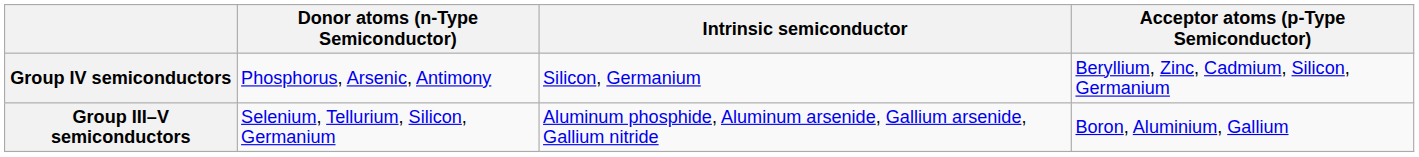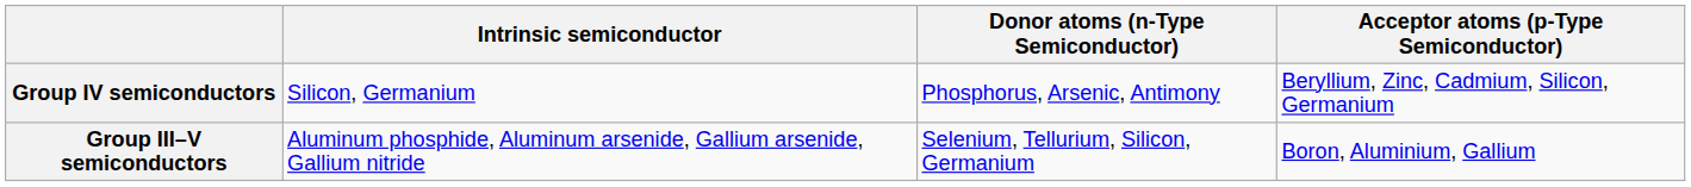 <table class="wikitable">
 <tr>
 <th></th>
+<th>Intrinsic semiconductor</th>
 <th>Donor atoms (n-Type Semiconductor)</th>
-<th>Intrinsic semiconductor</th>
 <th>Acceptor atoms (p-Type Semiconductor)</th>
 </tr>
 <tr>
 <th>Group IV semiconductors</th>
+<td><a href='#'>Silicon</a>, <a href='#'>Germanium</a></td>
 <td><a href='#'>Phosphorus</a>, <a href='#'>Arsenic</a>, <a href='#'>Antimony</a></td>
-<td><a href='#'>Silicon</a>, <a href='#'>Germanium</a></td>
 <td><a href='#'>Beryllium</a>, <a href='#'>Zinc</a>, <a href='#'>Cadmium</a>, <a href='#'>Silicon</a>, <a href='#'>Germanium</a></td>
 </tr>
 <tr>
 <th>Group III–V semiconductors</th>
+<td><a href='#'>Aluminum phosphide</a>, <a href='#'>Aluminum arsenide</a>, <a href='#'>Gallium arsenide</a>, <a href='#'>Gallium nitride</a></td>
 <td><a href='#'>Selenium</a>, <a href='#'>Tellurium</a>, <a href='#'>Silicon</a>, <a href='#'>Germanium</a></td>
-<td><a href='#'>Aluminum phosphide</a>, <a href='#'>Aluminum arsenide</a>, <a href='#'>Gallium arsenide</a>, <a href='#'>Gallium nitride</a></td>
 <td><a href='#'>Boron</a>, <a href='#'>Aluminium</a>, <a href='#'>Gallium</a></td>
 </tr>
 </table>
